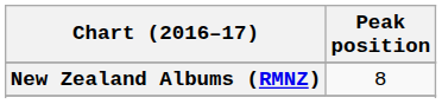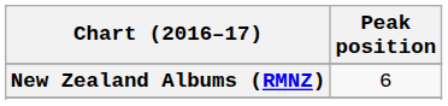 <table class="wikitable sortable plainrowheaders" style="text-align:center">
 <tr>
 <th scope="col">Chart (2016–17)</th>
 <th scope="col">Peak<br> position</th>
 </tr>
 <tr>
 </tr>
 <tr>
 </tr>
 <tr>
 </tr>
 <tr>
 </tr>
 <tr>
 <th scope="row">New Zealand Albums (<a href='#'>RMNZ</a>)</th>
-<td>8</td>
+<td>6</td>
 </tr>
 <tr>
 </tr>
 <tr>
 </tr>
 <tr>
 </tr>
 </table>
